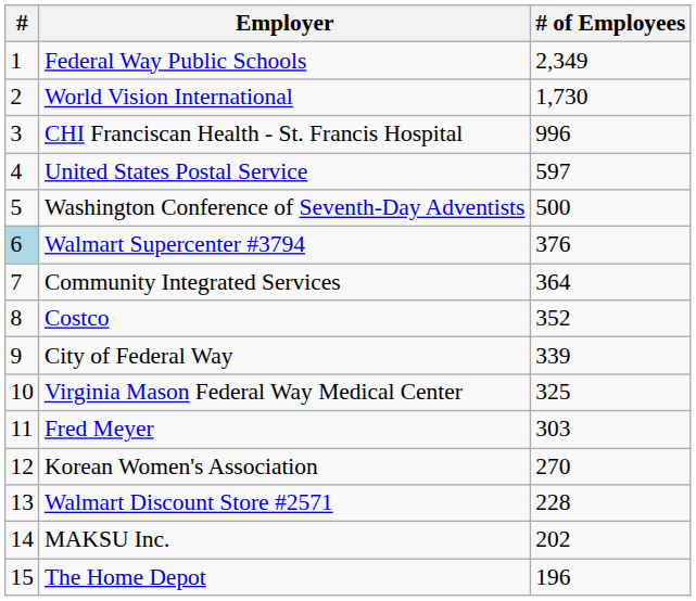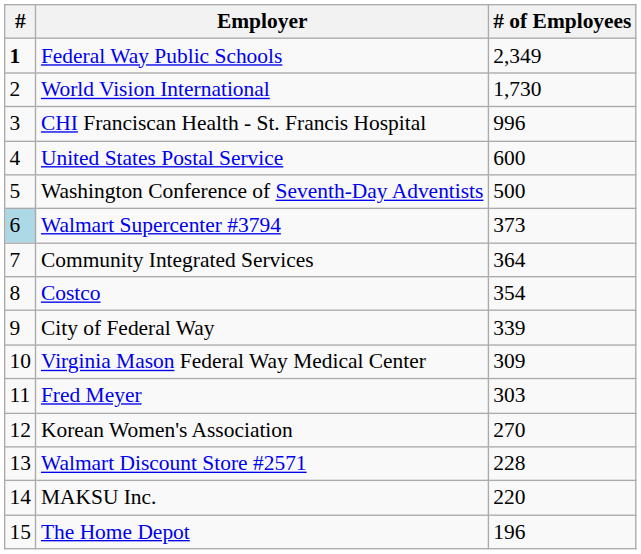 <table class="wikitable">
 <tr>
 <th>#</th>
 <th>Employer</th>
 <th># of Employees</th>
 </tr>
 <tr>
-<td>1</td>
+<td><strong>1</strong></td>
 <td><a href='#'>Federal Way Public Schools</a></td>
 <td>2,349</td>
 </tr>
 <tr>
 <td>2</td>
 <td><a href='#'>World Vision International</a></td>
 <td>1,730</td>
 </tr>
 <tr>
 <td>3</td>
 <td><a href='#'>CHI</a> Franciscan Health - St. Francis Hospital</td>
 <td>996</td>
 </tr>
 <tr>
 <td>4</td>
 <td><a href='#'>United States Postal Service</a></td>
-<td>597</td>
+<td>600</td>
 </tr>
 <tr>
 <td>5</td>
 <td>Washington Conference of <a href='#'>Seventh-Day Adventists</a></td>
 <td>500</td>
 </tr>
 <tr>
 <td style="background: lightblue;">6</td>
 <td><a href='#'>Walmart Supercenter #3794</a></td>
-<td>376</td>
+<td>373</td>
 </tr>
 <tr>
 <td>7</td>
 <td>Community Integrated Services</td>
 <td>364</td>
 </tr>
 <tr>
 <td>8</td>
 <td><a href='#'>Costco</a></td>
-<td>352</td>
+<td>354</td>
 </tr>
 <tr>
 <td>9</td>
 <td>City of Federal Way</td>
 <td>339</td>
 </tr>
 <tr>
 <td>10</td>
 <td><a href='#'>Virginia Mason</a> Federal Way Medical Center</td>
-<td>325</td>
+<td>309</td>
 </tr>
 <tr>
 <td>11</td>
 <td><a href='#'>Fred Meyer</a></td>
 <td>303</td>
 </tr>
 <tr>
 <td>12</td>
 <td>Korean Women's Association</td>
 <td>270</td>
 </tr>
 <tr>
 <td>13</td>
 <td><a href='#'>Walmart Discount Store #2571</a></td>
 <td>228</td>
 </tr>
 <tr>
 <td>14</td>
 <td>MAKSU Inc.</td>
-<td>202</td>
+<td>220</td>
 </tr>
 <tr>
 <td>15</td>
 <td><a href='#'>The Home Depot</a></td>
 <td>196</td>
 </tr>
 </table>
